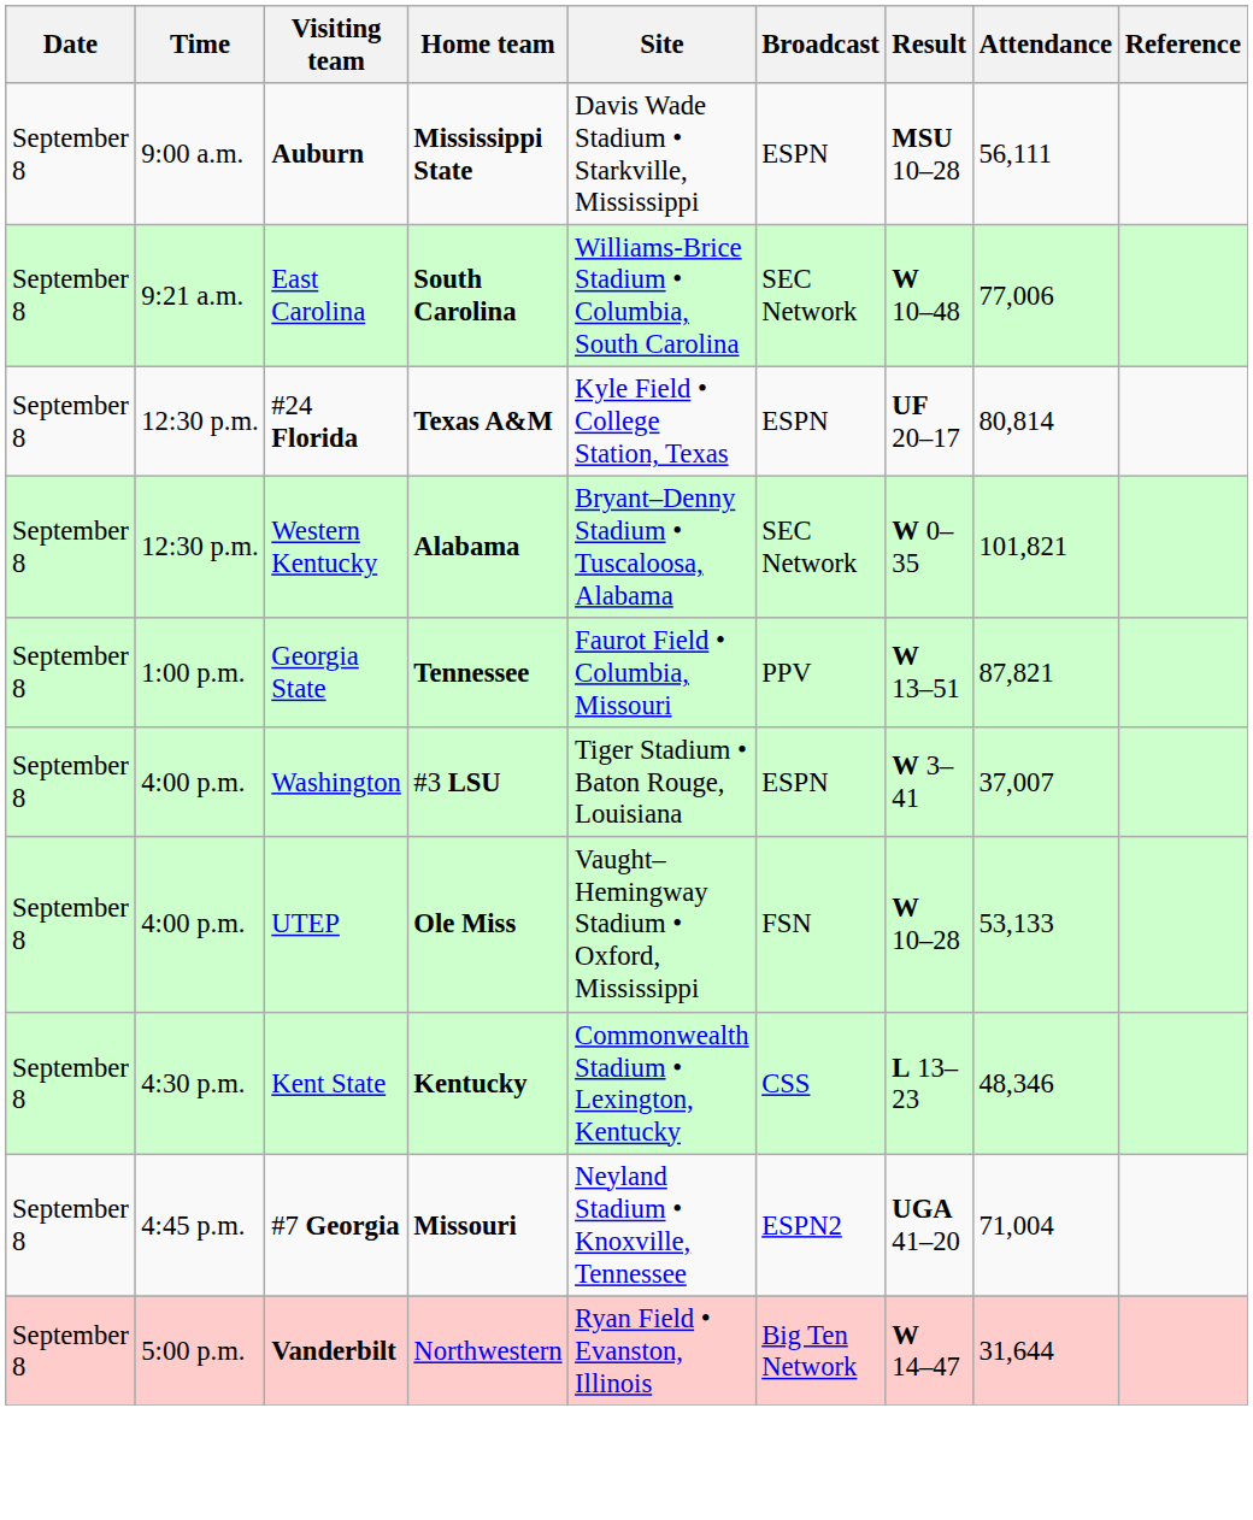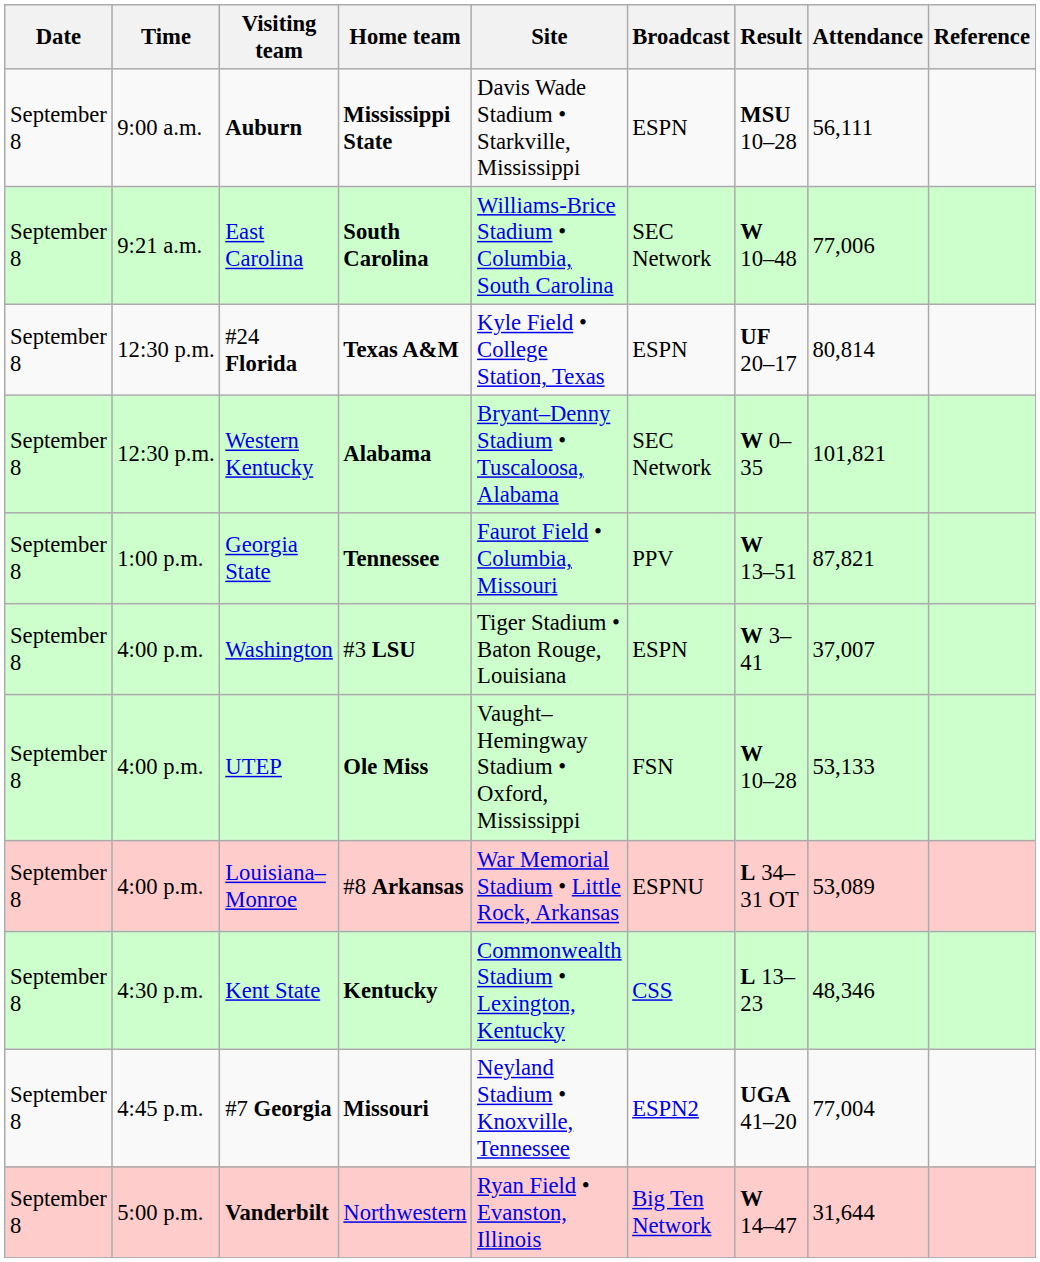 <table class="wikitable" style="font-size:95%;">
 <tr>
 <th>Date</th>
 <th>Time</th>
 <th>Visiting team</th>
 <th>Home team</th>
 <th>Site</th>
 <th>Broadcast</th>
 <th>Result</th>
 <th>Attendance</th>
 <th class="unsortable">Reference</th>
 </tr>
 <tr bgcolor=>
 <td>September 8</td>
 <td>9:00 a.m.</td>
 <td><strong>Auburn</strong></td>
 <td><strong>Mississippi State</strong></td>
 <td>Davis Wade Stadium • Starkville, Mississippi</td>
 <td>ESPN</td>
 <td><strong>MSU</strong> 10–28</td>
 <td>56,111</td>
 <td align="center"></td>
 </tr>
 <tr bgcolor=ccffcc>
 <td>September 8</td>
 <td>9:21 a.m.</td>
 <td><a href='#'>East Carolina</a></td>
 <td><strong>South Carolina</strong></td>
 <td><a href='#'>Williams-Brice Stadium</a> • <a href='#'>Columbia, South Carolina</a></td>
 <td>SEC Network</td>
 <td><strong>W</strong> 10–48</td>
 <td>77,006</td>
 <td align="center"></td>
 </tr>
 <tr bgcolor=>
 <td>September 8</td>
 <td>12:30 p.m.</td>
 <td>#24 <strong>Florida</strong></td>
 <td><strong>Texas A&M</strong></td>
 <td><a href='#'>Kyle Field</a> • <a href='#'>College Station, Texas</a></td>
 <td>ESPN</td>
 <td><strong>UF</strong> 20–17</td>
 <td>80,814</td>
 <td align="center"></td>
 </tr>
 <tr bgcolor=ccffcc>
 <td>September 8</td>
 <td>12:30 p.m.</td>
 <td><a href='#'>Western Kentucky</a></td>
 <td><strong>Alabama</strong></td>
 <td><a href='#'>Bryant–Denny Stadium</a> • <a href='#'>Tuscaloosa, Alabama</a></td>
 <td>SEC Network</td>
 <td><strong>W</strong> 0–35</td>
 <td>101,821</td>
 <td align="center"></td>
 </tr>
 <tr bgcolor=ccffcc>
 <td>September 8</td>
 <td>1:00 p.m.</td>
 <td><a href='#'>Georgia State</a></td>
 <td><strong>Tennessee</strong></td>
 <td><a href='#'>Faurot Field</a> • <a href='#'>Columbia, Missouri</a></td>
 <td>PPV</td>
 <td><strong>W</strong> 13–51</td>
 <td>87,821</td>
 <td align="center"></td>
 </tr>
 <tr bgcolor=ccffcc>
 <td>September 8</td>
 <td>4:00 p.m.</td>
 <td><a href='#'>Washington</a></td>
 <td>#3 <strong>LSU</strong></td>
 <td>Tiger Stadium • Baton Rouge, Louisiana</td>
 <td>ESPN</td>
 <td><strong>W</strong> 3–41</td>
 <td>37,007</td>
 <td align="center"></td>
 </tr>
 <tr bgcolor=ccffcc>
 <td>September 8</td>
 <td>4:00 p.m.</td>
 <td><a href='#'>UTEP</a></td>
 <td><strong>Ole Miss</strong></td>
 <td>Vaught–Hemingway Stadium • Oxford, Mississippi</td>
 <td>FSN</td>
 <td><strong>W</strong> 10–28</td>
 <td>53,133</td>
 <td align="center"></td>
 </tr>
+<tr bgcolor=ffcccc>
+<td>September 8</td>
+<td>4:00 p.m.</td>
+<td><a href='#'>Louisiana–Monroe</a></td>
+<td>#8 <strong>Arkansas</strong></td>
+<td><a href='#'>War Memorial Stadium</a> • <a href='#'>Little Rock, Arkansas</a></td>
+<td>ESPNU</td>
+<td><strong>L</strong> 34–31 OT</td>
+<td>53,089</td>
+<td align="center"></td>
+</tr>
 <tr bgcolor=ccffcc>
 <td>September 8</td>
 <td>4:30 p.m.</td>
 <td><a href='#'>Kent State</a></td>
 <td><strong>Kentucky</strong></td>
 <td><a href='#'>Commonwealth Stadium</a> • <a href='#'>Lexington, Kentucky</a></td>
 <td><a href='#'>CSS</a></td>
 <td><strong>L</strong> 13–23</td>
 <td>48,346</td>
 <td align="center"></td>
 </tr>
 <tr bgcolor=>
 <td>September 8</td>
 <td>4:45 p.m.</td>
 <td>#7 <strong>Georgia</strong></td>
 <td><strong>Missouri</strong></td>
 <td><a href='#'>Neyland Stadium</a> • <a href='#'>Knoxville, Tennessee</a></td>
 <td><a href='#'>ESPN2</a></td>
 <td><strong>UGA</strong> 41–20</td>
-<td>71,004</td>
+<td>77,004</td>
 <td align="center"></td>
 </tr>
 <tr bgcolor=ffcccc>
 <td>September 8</td>
 <td>5:00 p.m.</td>
 <td><strong>Vanderbilt</strong></td>
 <td><a href='#'>Northwestern</a></td>
 <td><a href='#'>Ryan Field</a> • <a href='#'>Evanston, Illinois</a></td>
 <td><a href='#'>Big Ten Network</a></td>
 <td><strong>W</strong> 14–47</td>
 <td>31,644</td>
 <td align="center"></td>
 </tr>
 </table>
